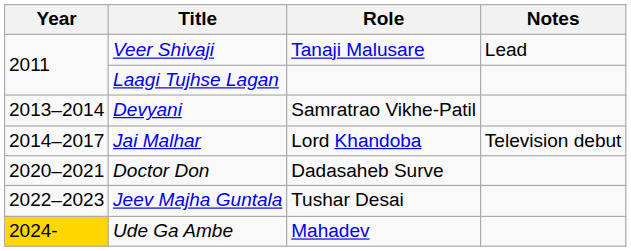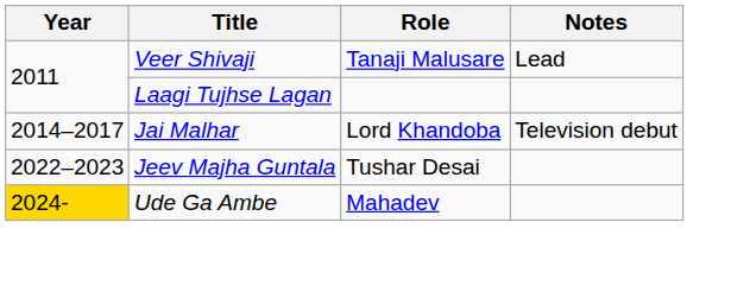 <table class="wikitable">
 <tr>
 <th>Year</th>
 <th>Title</th>
 <th>Role</th>
 <th>Notes</th>
 </tr>
 <tr>
 <td rowspan="2">2011</td>
 <td><em><a href='#'>Veer Shivaji</a></em></td>
 <td><a href='#'>Tanaji Malusare</a></td>
 <td>Lead</td>
 </tr>
 <tr>
 <td><em><a href='#'>Laagi Tujhse Lagan</a></em></td>
 <td></td>
 <td></td>
 </tr>
 <tr>
-<td>2013–2014</td>
-<td><em><a href='#'>Devyani</a></em></td>
-<td>Samratrao Vikhe-Patil</td>
-<td></td>
-</tr>
-<tr>
 <td>2014–2017</td>
 <td><em><a href='#'>Jai Malhar</a></em></td>
 <td>Lord <a href='#'>Khandoba</a></td>
 <td>Television debut</td>
-</tr>
-<tr>
-<td>2020–2021</td>
-<td><em>Doctor Don</em></td>
-<td>Dadasaheb Surve</td>
-<td></td>
 </tr>
 <tr>
 <td>2022–2023</td>
 <td><em><a href='#'>Jeev Majha Guntala</a></em></td>
 <td>Tushar Desai</td>
 <td></td>
 </tr>
 <tr>
 <td style="background: gold;">2024-</td>
 <td><em>Ude Ga Ambe</em></td>
 <td><a href='#'>Mahadev</a></td>
 <td></td>
 </tr>
 </table>
